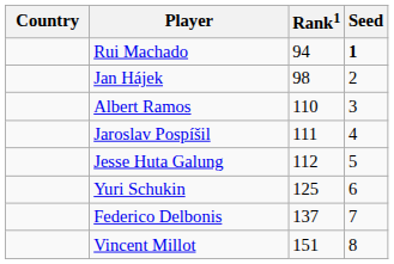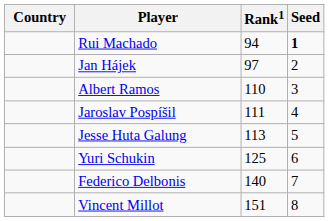 <table class="sortable wikitable">
 <tr>
 <th width="70">Country</th>
 <th width="175">Player</th>
 <th>Rank<sup>1</sup></th>
 <th>Seed</th>
 </tr>
 <tr>
 <td></td>
 <td><a href='#'>Rui Machado</a></td>
 <td>94</td>
 <td><strong>1</strong></td>
 </tr>
 <tr>
 <td></td>
 <td><a href='#'>Jan Hájek</a></td>
-<td>98</td>
+<td>97</td>
 <td>2</td>
 </tr>
 <tr>
 <td></td>
 <td><a href='#'>Albert Ramos</a></td>
 <td>110</td>
 <td>3</td>
 </tr>
 <tr>
 <td></td>
 <td><a href='#'>Jaroslav Pospíšil</a></td>
 <td>111</td>
 <td>4</td>
 </tr>
 <tr>
 <td></td>
 <td><a href='#'>Jesse Huta Galung</a></td>
-<td>112</td>
+<td>113</td>
 <td>5</td>
 </tr>
 <tr>
 <td></td>
 <td><a href='#'>Yuri Schukin</a></td>
 <td>125</td>
 <td>6</td>
 </tr>
 <tr>
 <td></td>
 <td><a href='#'>Federico Delbonis</a></td>
-<td>137</td>
+<td>140</td>
 <td>7</td>
 </tr>
 <tr>
 <td></td>
 <td><a href='#'>Vincent Millot</a></td>
 <td>151</td>
 <td>8</td>
 </tr>
 </table>
